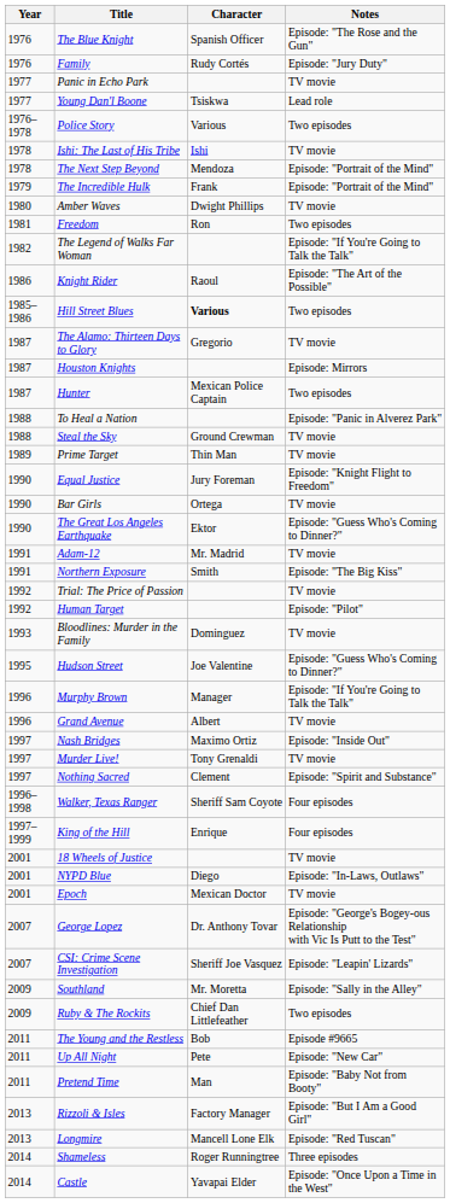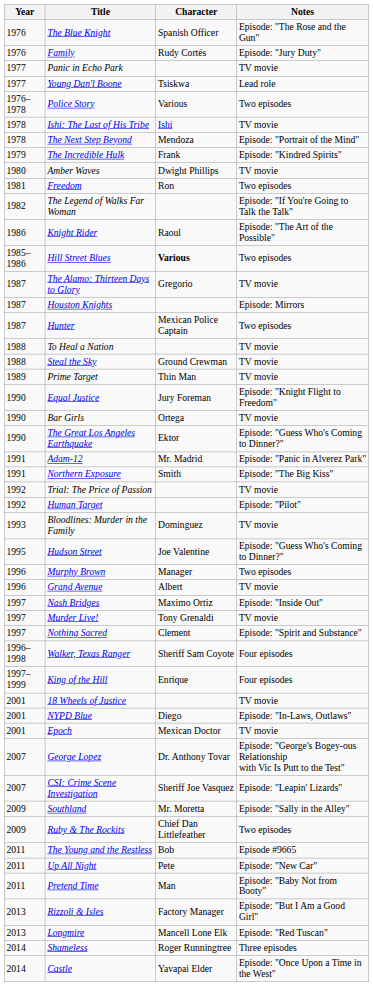 <table class="wikitable">
 <tr>
 <th>Year</th>
 <th>Title</th>
 <th>Character</th>
 <th>Notes</th>
 </tr>
 <tr>
 <td>1976</td>
 <td><em><a href='#'>The Blue Knight</a></em></td>
 <td>Spanish Officer</td>
 <td>Episode: "The Rose and the Gun"</td>
 </tr>
 <tr>
 <td>1976</td>
 <td><em><a href='#'>Family</a></em></td>
 <td>Rudy Cortés</td>
 <td>Episode: "Jury Duty"</td>
 </tr>
 <tr>
 <td>1977</td>
 <td><em>Panic in Echo Park</em></td>
 <td></td>
 <td>TV movie</td>
 </tr>
 <tr>
 <td>1977</td>
 <td><em><a href='#'>Young Dan'l Boone</a></em></td>
 <td>Tsiskwa</td>
 <td>Lead role</td>
 </tr>
 <tr>
 <td>1976–1978</td>
 <td><em><a href='#'>Police Story</a></em></td>
 <td>Various</td>
 <td>Two episodes</td>
 </tr>
 <tr>
 <td>1978</td>
 <td><em><a href='#'>Ishi: The Last of His Tribe</a></em></td>
 <td><a href='#'>Ishi</a></td>
 <td>TV movie</td>
 </tr>
 <tr>
 <td>1978</td>
 <td><em><a href='#'>The Next Step Beyond</a></em></td>
 <td>Mendoza</td>
 <td>Episode: "Portrait of the Mind"</td>
 </tr>
 <tr>
 <td>1979</td>
 <td><em><a href='#'>The Incredible Hulk</a></em></td>
 <td>Frank</td>
-<td>Episode: "Portrait of the Mind"</td>
+<td>Episode: "Kindred Spirits"</td>
 </tr>
 <tr>
 <td>1980</td>
 <td><em>Amber Waves</em></td>
 <td>Dwight Phillips</td>
 <td>TV movie</td>
 </tr>
 <tr>
 <td>1981</td>
 <td><em><a href='#'>Freedom</a></em></td>
 <td>Ron</td>
 <td>Two episodes</td>
 </tr>
 <tr>
 <td>1982</td>
 <td><em>The Legend of Walks Far Woman</em></td>
 <td></td>
 <td>Episode: "If You're Going to Talk the Talk"</td>
 </tr>
 <tr>
 <td>1986</td>
 <td><em><a href='#'>Knight Rider</a></em></td>
 <td>Raoul</td>
 <td>Episode: "The Art of the Possible"</td>
 </tr>
 <tr>
 <td>1985–1986</td>
 <td><em><a href='#'>Hill Street Blues</a></em></td>
 <td><strong>Various</strong></td>
 <td>Two episodes</td>
 </tr>
 <tr>
 <td>1987</td>
 <td><em><a href='#'>The Alamo: Thirteen Days to Glory</a></em></td>
 <td>Gregorio</td>
 <td>TV movie</td>
 </tr>
 <tr>
 <td>1987</td>
 <td><em><a href='#'>Houston Knights</a></em></td>
 <td></td>
 <td>Episode: Mirrors</td>
 </tr>
 <tr>
 <td>1987</td>
 <td><em><a href='#'>Hunter</a></em></td>
 <td>Mexican Police Captain</td>
 <td>Two episodes</td>
 </tr>
 <tr>
 <td>1988</td>
 <td><em>To Heal a Nation</em></td>
 <td></td>
-<td>Episode: "Panic in Alverez Park"</td>
+<td>TV movie</td>
 </tr>
 <tr>
 <td>1988</td>
 <td><em><a href='#'>Steal the Sky</a></em></td>
 <td>Ground Crewman</td>
 <td>TV movie</td>
 </tr>
 <tr>
 <td>1989</td>
 <td><em>Prime Target</em></td>
 <td>Thin Man</td>
 <td>TV movie</td>
 </tr>
 <tr>
 <td>1990</td>
 <td><em><a href='#'>Equal Justice</a></em></td>
 <td>Jury Foreman</td>
 <td>Episode: "Knight Flight to Freedom"</td>
 </tr>
 <tr>
 <td>1990</td>
 <td><em>Bar Girls</em></td>
 <td>Ortega</td>
 <td>TV movie</td>
 </tr>
 <tr>
 <td>1990</td>
 <td><em><a href='#'>The Great Los Angeles Earthquake</a></em></td>
 <td>Ektor</td>
 <td>Episode: "Guess Who's Coming to Dinner?"</td>
 </tr>
 <tr>
 <td>1991</td>
 <td><em><a href='#'>Adam-12</a></em></td>
 <td>Mr. Madrid</td>
-<td>TV movie</td>
+<td>Episode: "Panic in Alverez Park"</td>
 </tr>
 <tr>
 <td>1991</td>
 <td><em><a href='#'>Northern Exposure</a></em></td>
 <td>Smith</td>
 <td>Episode: "The Big Kiss"</td>
 </tr>
 <tr>
 <td>1992</td>
 <td><em>Trial: The Price of Passion</em></td>
 <td></td>
 <td>TV movie</td>
 </tr>
 <tr>
 <td>1992</td>
 <td><em><a href='#'>Human Target</a></em></td>
 <td></td>
 <td>Episode: "Pilot"</td>
 </tr>
 <tr>
 <td>1993</td>
 <td><em>Bloodlines: Murder in the Family</em></td>
 <td>Dominguez</td>
 <td>TV movie</td>
 </tr>
 <tr>
 <td>1995</td>
 <td><em><a href='#'>Hudson Street</a></em></td>
 <td>Joe Valentine</td>
 <td>Episode: "Guess Who's Coming to Dinner?"</td>
 </tr>
 <tr>
 <td>1996</td>
 <td><em><a href='#'>Murphy Brown</a></em></td>
 <td>Manager</td>
-<td>Episode: "If You're Going to Talk the Talk"</td>
+<td>Two episodes</td>
 </tr>
 <tr>
 <td>1996</td>
 <td><em><a href='#'>Grand Avenue</a></em></td>
 <td>Albert</td>
 <td>TV movie</td>
 </tr>
 <tr>
 <td>1997</td>
 <td><em><a href='#'>Nash Bridges</a></em></td>
 <td>Maximo Ortiz</td>
 <td>Episode: "Inside Out"</td>
 </tr>
 <tr>
 <td>1997</td>
 <td><em><a href='#'>Murder Live!</a></em></td>
 <td>Tony Grenaldi</td>
 <td>TV movie</td>
 </tr>
 <tr>
 <td>1997</td>
 <td><em><a href='#'>Nothing Sacred</a></em></td>
 <td>Clement</td>
 <td>Episode: "Spirit and Substance"</td>
 </tr>
 <tr>
 <td>1996–1998</td>
 <td><em><a href='#'>Walker, Texas Ranger</a></em></td>
 <td>Sheriff Sam Coyote</td>
 <td>Four episodes</td>
 </tr>
 <tr>
 <td>1997–1999</td>
 <td><em><a href='#'>King of the Hill</a></em></td>
 <td>Enrique</td>
 <td>Four episodes</td>
 </tr>
 <tr>
 <td>2001</td>
 <td><em><a href='#'>18 Wheels of Justice</a></em></td>
 <td></td>
 <td>TV movie</td>
 </tr>
 <tr>
 <td>2001</td>
 <td><em><a href='#'>NYPD Blue</a></em></td>
 <td>Diego</td>
 <td>Episode: "In-Laws, Outlaws"</td>
 </tr>
 <tr>
 <td>2001</td>
 <td><em><a href='#'>Epoch</a></em></td>
 <td>Mexican Doctor</td>
 <td>TV movie</td>
 </tr>
 <tr>
 <td>2007</td>
 <td><em><a href='#'>George Lopez</a></em></td>
 <td>Dr. Anthony Tovar</td>
 <td>Episode: "George's Bogey-ous Relationship <br> with Vic Is Putt to the Test"</td>
 </tr>
 <tr>
 <td>2007</td>
 <td><em><a href='#'>CSI: Crime Scene Investigation</a></em></td>
 <td>Sheriff Joe Vasquez</td>
 <td>Episode: "Leapin' Lizards"</td>
 </tr>
 <tr>
 <td>2009</td>
 <td><em><a href='#'>Southland</a></em></td>
 <td>Mr. Moretta</td>
 <td>Episode: "Sally in the Alley"</td>
 </tr>
 <tr>
 <td>2009</td>
 <td><em><a href='#'>Ruby & The Rockits</a></em></td>
 <td>Chief Dan Littlefeather</td>
 <td>Two episodes</td>
 </tr>
 <tr>
 <td>2011</td>
 <td><em><a href='#'>The Young and the Restless</a></em></td>
 <td>Bob</td>
 <td>Episode #9665</td>
 </tr>
 <tr>
 <td>2011</td>
 <td><em><a href='#'>Up All Night</a></em></td>
 <td>Pete</td>
 <td>Episode: "New Car"</td>
 </tr>
 <tr>
 <td>2011</td>
 <td><em><a href='#'>Pretend Time</a></em></td>
 <td>Man</td>
 <td>Episode: "Baby Not from Booty"</td>
 </tr>
 <tr>
 <td>2013</td>
 <td><em><a href='#'>Rizzoli & Isles</a></em></td>
 <td>Factory Manager</td>
 <td>Episode: "But I Am a Good Girl"</td>
 </tr>
 <tr>
 <td>2013</td>
 <td><em><a href='#'>Longmire</a></em></td>
 <td>Mancell Lone Elk</td>
 <td>Episode: "Red Tuscan"</td>
 </tr>
 <tr>
 <td>2014</td>
 <td><em><a href='#'>Shameless</a></em></td>
 <td>Roger Runningtree</td>
 <td>Three episodes</td>
 </tr>
 <tr>
 <td>2014</td>
 <td><em><a href='#'>Castle</a></em></td>
 <td>Yavapai Elder</td>
 <td>Episode: "Once Upon a Time in the West"</td>
 </tr>
 </table>
